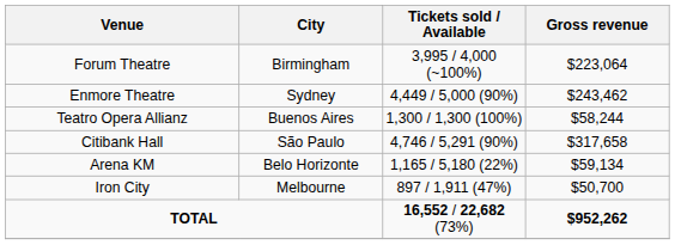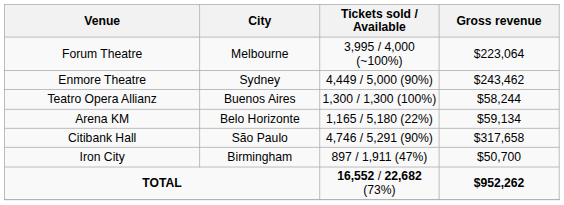 <table class="wikitable" style="text-align:center">
 <tr>
 <th style="width:250px;">Venue</th>
 <th style="width:150px;">City</th>
 <th style="width:150px;">Tickets sold / Available</th>
 <th style="width:150px;">Gross revenue</th>
 </tr>
 <tr>
 <td>Forum Theatre</td>
-<td>Birmingham</td>
+<td>Melbourne</td>
 <td>3,995 / 4,000 (~100%)</td>
 <td>$223,064</td>
 </tr>
 <tr>
 <td>Enmore Theatre</td>
 <td>Sydney</td>
 <td>4,449 / 5,000 (90%)</td>
 <td>$243,462</td>
 </tr>
 <tr>
 <td>Teatro Opera Allianz</td>
 <td>Buenos Aires</td>
 <td>1,300 / 1,300 (100%)</td>
 <td>$58,244</td>
 </tr>
 <tr>
+<td>Arena KM</td>
+<td>Belo Horizonte</td>
+<td>1,165 / 5,180 (22%)</td>
+<td>$59,134</td>
+</tr>
+<tr>
 <td>Citibank Hall</td>
 <td>São Paulo</td>
 <td>4,746 / 5,291 (90%)</td>
 <td>$317,658</td>
 </tr>
 <tr>
-<td>Arena KM</td>
-<td>Belo Horizonte</td>
-<td>1,165 / 5,180 (22%)</td>
-<td>$59,134</td>
-</tr>
-<tr>
 <td>Iron City</td>
-<td>Melbourne</td>
+<td>Birmingham</td>
 <td>897 / 1,911 (47%)</td>
 <td>$50,700</td>
 </tr>
 <tr>
 <td colspan="2"><strong>TOTAL</strong></td>
 <td><strong>16,552</strong> / <strong>22,682</strong> (73%)</td>
 <td><strong>$952,262</strong></td>
 </tr>
 <tr>
 </tr>
 </table>
